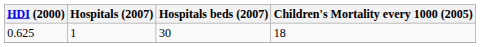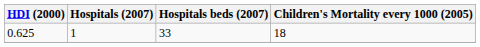 <table class="wikitable" border="1">
 <tr>
 <th><a href='#'>HDI</a> (2000)</th>
 <th>Hospitals (2007)</th>
 <th>Hospitals beds (2007)</th>
 <th>Children's Mortality every 1000 (2005)</th>
 </tr>
 <tr>
 <td>0.625</td>
 <td>1</td>
-<td>30</td>
+<td>33</td>
 <td>18</td>
 </tr>
 <tr>
 </tr>
 </table>
